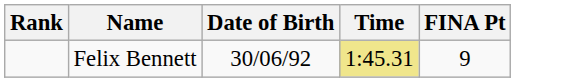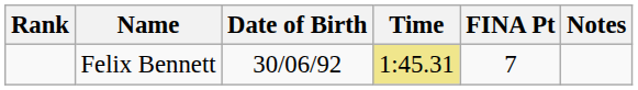 <table class="wikitable sortable" style="text-align:center">
 <tr>
 <th>Rank</th>
 <th>Name</th>
 <th>Date of Birth</th>
 <th>Time</th>
 <th>FINA Pt</th>
+<th>Notes</th>
 </tr>
 <tr>
 <td></td>
 <td align=left> Felix Bennett</td>
 <td>30/06/92</td>
 <td style="background: khaki;">1:45.31</td>
-<td>9</td>
+<td>7</td>
+<td></td>
 </tr>
 </table>
